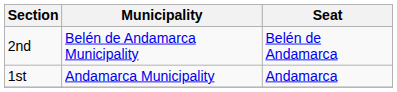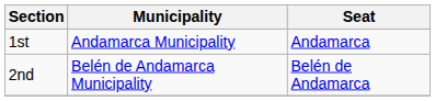 <table class="wikitable" border="1" style="width:35%;" border="1">
 <tr bgcolor=silver>
 <th>Section</th>
 <th>Municipality</th>
 <th>Seat</th>
 </tr>
 <tr>
+<td>1st</td>
+<td><a href='#'>Andamarca Municipality</a></td>
+<td><a href='#'>Andamarca</a></td>
+</tr>
+<tr>
 <td>2nd</td>
 <td><a href='#'>Belén de Andamarca Municipality</a></td>
 <td><a href='#'>Belén de Andamarca</a></td>
 </tr>
 <tr>
-<td>1st</td>
-<td><a href='#'>Andamarca Municipality</a></td>
-<td><a href='#'>Andamarca</a></td>
-</tr>
-<tr>
 </tr>
 </table>
